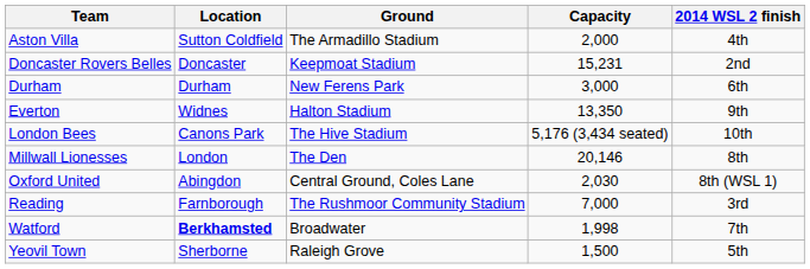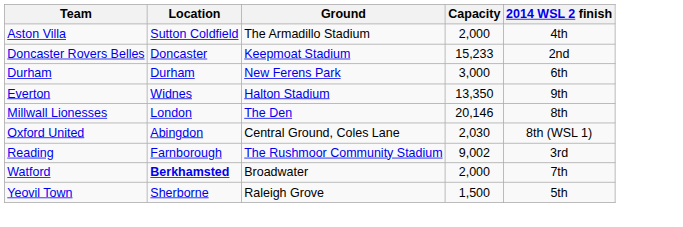 <table class="wikitable sortable">
 <tr>
 <th>Team</th>
 <th>Location</th>
 <th>Ground</th>
 <th>Capacity</th>
 <th data-sort-type=number><a href='#'>2014 WSL 2</a> finish</th>
 </tr>
 <tr>
 <td><a href='#'>Aston Villa</a></td>
 <td><a href='#'>Sutton Coldfield</a></td>
 <td>The Armadillo Stadium</td>
 <td style="text-align:center">2,000</td>
 <td style="text-align:center">4th</td>
 </tr>
 <tr>
 <td><a href='#'>Doncaster Rovers Belles</a></td>
 <td><a href='#'>Doncaster</a></td>
 <td><a href='#'>Keepmoat Stadium</a></td>
-<td style="text-align:center">15,231</td>
+<td style="text-align:center">15,233</td>
 <td style="text-align:center">2nd</td>
 </tr>
 <tr>
 <td><a href='#'>Durham</a></td>
 <td><a href='#'>Durham</a></td>
 <td><a href='#'>New Ferens Park</a></td>
 <td style="text-align:center">3,000</td>
 <td style="text-align:center">6th</td>
 </tr>
 <tr>
 <td><a href='#'>Everton</a></td>
 <td><a href='#'>Widnes</a></td>
 <td><a href='#'>Halton Stadium</a></td>
 <td style="text-align:center">13,350</td>
 <td style="text-align:center">9th</td>
-</tr>
-<tr>
-<td><a href='#'>London Bees</a></td>
-<td><a href='#'>Canons Park</a></td>
-<td><a href='#'>The Hive Stadium</a></td>
-<td style="text-align:center">5,176 (3,434 seated)</td>
-<td style="text-align:center">10th</td>
 </tr>
 <tr>
 <td><a href='#'>Millwall Lionesses</a></td>
 <td><a href='#'>London</a></td>
 <td><a href='#'>The Den</a></td>
 <td style="text-align:center">20,146</td>
 <td style="text-align:center">8th</td>
 </tr>
 <tr>
 <td><a href='#'>Oxford United</a></td>
 <td><a href='#'>Abingdon</a></td>
 <td>Central Ground, Coles Lane</td>
 <td style="text-align:center">2,030</td>
 <td style="text-align:center">8th (WSL 1)</td>
 </tr>
 <tr>
 <td><a href='#'>Reading</a></td>
 <td><a href='#'>Farnborough</a></td>
 <td><a href='#'>The Rushmoor Community Stadium</a></td>
-<td style="text-align:center">7,000</td>
+<td style="text-align:center">9,002</td>
 <td style="text-align:center">3rd</td>
 </tr>
 <tr>
 <td><a href='#'>Watford</a></td>
 <td><strong><a href='#'>Berkhamsted</a></strong></td>
 <td>Broadwater</td>
-<td style="text-align:center">1,998</td>
+<td style="text-align:center">2,000</td>
 <td style="text-align:center">7th</td>
 </tr>
 <tr>
 <td><a href='#'>Yeovil Town</a></td>
 <td><a href='#'>Sherborne</a></td>
 <td>Raleigh Grove</td>
 <td style="text-align:center">1,500</td>
 <td style="text-align:center">5th</td>
 </tr>
 </table>
